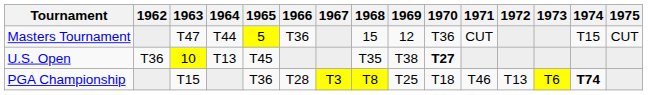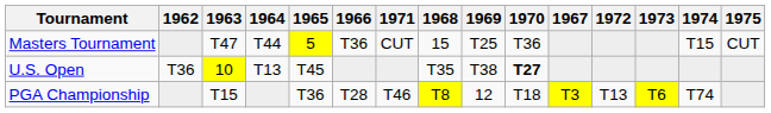 <table class="wikitable" style="font-size:95%;text-align:center;">
 <tr>
 <th>Tournament</th>
 <th>1962</th>
 <th>1963</th>
 <th>1964</th>
 <th>1965</th>
 <th>1966</th>
-<th>1967</th>
+<th>1971</th>
 <th>1968</th>
 <th>1969</th>
 <th>1970</th>
-<th>1971</th>
+<th>1967</th>
 <th>1972</th>
 <th>1973</th>
 <th>1974</th>
 <th>1975</th>
 </tr>
 <tr>
 <td align=left><a href='#'>Masters Tournament</a></td>
 <td style="background:#eeeeee;"></td>
 <td>T47</td>
 <td>T44</td>
 <td style="background:yellow;">5</td>
 <td>T36</td>
+<td>CUT</td>
+<td>15</td>
+<td>T25</td>
+<td>T36</td>
 <td style="background:#eeeeee;"></td>
-<td>15</td>
-<td>12</td>
-<td>T36</td>
-<td>CUT</td>
 <td style="background:#eeeeee;"></td>
 <td style="background:#eeeeee;"></td>
 <td>T15</td>
 <td>CUT</td>
 </tr>
 <tr>
 <td align=left><a href='#'>U.S. Open</a></td>
 <td>T36</td>
 <td style="background:yellow;">10</td>
 <td>T13</td>
 <td>T45</td>
 <td style="background:#eeeeee;"></td>
 <td style="background:#eeeeee;"></td>
 <td>T35</td>
 <td>T38</td>
 <td><strong>T27</strong></td>
 <td style="background:#eeeeee;"></td>
 <td style="background:#eeeeee;"></td>
 <td style="background:#eeeeee;"></td>
 <td style="background:#eeeeee;"></td>
 <td style="background:#eeeeee;"></td>
 </tr>
 <tr>
 <td align=left><a href='#'>PGA Championship</a></td>
 <td style="background:#eeeeee;"></td>
 <td>T15</td>
 <td style="background:#eeeeee;"></td>
 <td>T36</td>
 <td>T28</td>
+<td>T46</td>
+<td style="background:yellow;">T8</td>
+<td>12</td>
+<td>T18</td>
 <td style="background:yellow;">T3</td>
-<td style="background:yellow;">T8</td>
-<td>T25</td>
-<td>T18</td>
-<td>T46</td>
 <td>T13</td>
 <td style="background:yellow;">T6</td>
-<td><strong>T74</strong></td>
+<td>T74</td>
 <td style="background:#eeeeee;"></td>
 </tr>
 </table>
